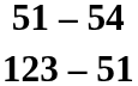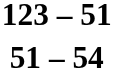 <table style="text-align:center">
 <tr>
 <th width=200></th>
 <th width=100></th>
 <th width=200></th>
 </tr>
 <tr>
+<td align=right><strong></strong></td>
+<td><strong>123 – 51</strong></td>
+<td align=left></td>
+</tr>
+<tr>
 <td align=right></td>
 <td><strong>51 – 54</strong></td>
 <td align=left><strong></strong></td>
 </tr>
-<tr>
-<td align=right><strong></strong></td>
-<td><strong>123 – 51</strong></td>
-<td align=left></td>
-</tr>
 </table>
